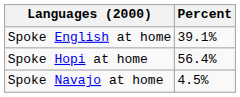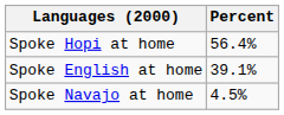 <table class="wikitable sortable collapsible" style="font-size: 90%;">
 <tr>
 <th>Languages (2000) </th>
 <th>Percent</th>
 </tr>
 <tr>
+<td>Spoke <a href='#'>Hopi</a> at home</td>
+<td>56.4%</td>
+</tr>
+<tr>
 <td>Spoke <a href='#'>English</a> at home</td>
 <td>39.1%</td>
-</tr>
-<tr>
-<td>Spoke <a href='#'>Hopi</a> at home</td>
-<td>56.4%</td>
 </tr>
 <tr>
 <td>Spoke <a href='#'>Navajo</a> at home</td>
 <td>4.5%</td>
 </tr>
 </table>
